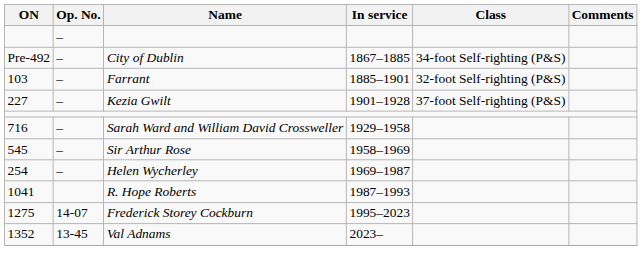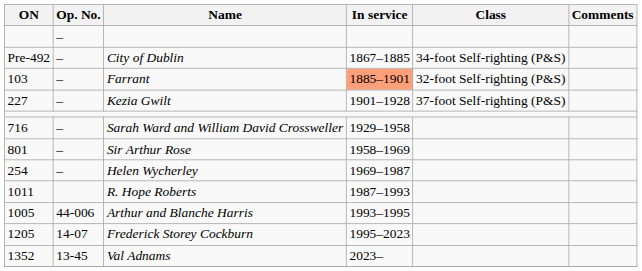 <table class="wikitable">
 <tr>
 <th>ON</th>
 <th>Op. No.</th>
 <th>Name</th>
 <th>In service</th>
 <th>Class</th>
 <th>Comments</th>
 </tr>
 <tr>
 <td></td>
 <td>–</td>
 <td></td>
 <td></td>
 <td></td>
 <td></td>
 </tr>
 <tr>
 <td>Pre-492</td>
 <td>–</td>
 <td><em>City of Dublin</em></td>
 <td>1867–1885</td>
 <td>34-foot Self-righting (P&S)</td>
 <td></td>
 </tr>
 <tr>
 <td>103</td>
 <td>–</td>
 <td><em>Farrant</em></td>
-<td>1885–1901</td>
+<td style="background: lightsalmon;">1885–1901</td>
 <td>32-foot Self-righting (P&S)</td>
 <td></td>
 </tr>
 <tr>
 <td>227</td>
 <td>–</td>
 <td><em>Kezia Gwilt</em></td>
 <td>1901–1928</td>
 <td>37-foot Self-righting (P&S)</td>
 <td></td>
 </tr>
 <tr>
 <td colspan=6 style=" text-align: center;"></td>
 </tr>
 <tr>
 <td>716</td>
 <td>–</td>
 <td><em>Sarah Ward and William David Crossweller</em></td>
 <td>1929–1958</td>
 <td></td>
 <td></td>
 </tr>
 <tr>
-<td>545</td>
+<td>801</td>
 <td>–</td>
 <td><em>Sir Arthur Rose</em></td>
 <td>1958–1969</td>
 <td></td>
 <td></td>
 </tr>
 <tr>
 <td>254</td>
 <td>–</td>
 <td><em>Helen Wycherley</em></td>
 <td>1969–1987</td>
 <td></td>
 <td></td>
 </tr>
 <tr>
-<td>1041</td>
+<td>1011</td>
 <td></td>
 <td><em>R. Hope Roberts</em></td>
 <td>1987–1993</td>
 <td></td>
 <td></td>
 </tr>
 <tr>
-<td>1275</td>
+<td>1005</td>
+<td>44-006</td>
+<td><em>Arthur and Blanche Harris</em></td>
+<td>1993–1995</td>
+<td></td>
+<td></td>
+</tr>
+<tr>
+<td>1205</td>
 <td>14-07</td>
 <td><em>Frederick Storey Cockburn</em></td>
 <td>1995–2023</td>
 <td></td>
 <td></td>
 </tr>
 <tr>
 <td>1352</td>
 <td>13-45</td>
 <td><em>Val Adnams</em></td>
 <td>2023–</td>
 <td></td>
 <td></td>
 </tr>
 <tr>
 </tr>
 </table>
